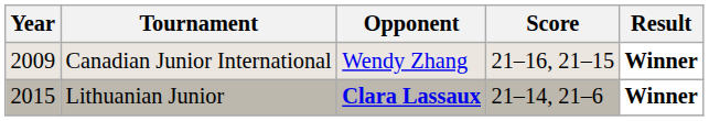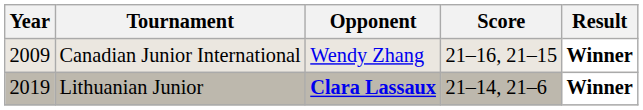 <table class="sortable wikitable" style="font-size: 90%;">
 <tr>
 <th>Year</th>
 <th>Tournament</th>
 <th>Opponent</th>
 <th>Score</th>
 <th>Result</th>
 </tr>
 <tr style="background:#EBE7E0">
 <td align="center">2009</td>
 <td align="left">Canadian Junior International</td>
 <td align="left"> <a href='#'>Wendy Zhang</a></td>
 <td align="left">21–16, 21–15</td>
 <td style="text-align:left; background:white"> <strong>Winner</strong></td>
 </tr>
 <tr style="background:#BDB8AD">
-<td align="center">2015</td>
+<td align="center">2019</td>
 <td align="left">Lithuanian Junior</td>
 <td align="left"><strong> <a href='#'>Clara Lassaux</a></strong></td>
 <td align="left">21–14, 21–6</td>
 <td style="text-align:left; background:white"> <strong>Winner</strong></td>
 </tr>
 </table>
